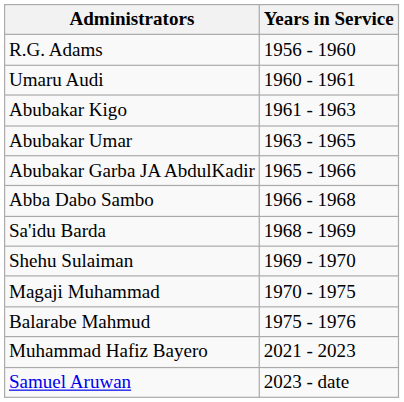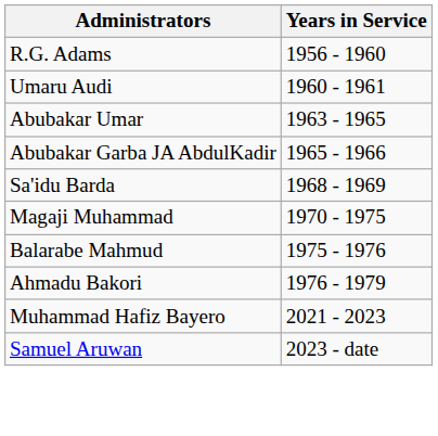 <table class="wikitable">
 <tr>
 <th>Administrators</th>
 <th>Years in Service</th>
 </tr>
 <tr>
 <td>R.G. Adams</td>
 <td>1956 - 1960</td>
 </tr>
 <tr>
 <td>Umaru Audi</td>
 <td>1960 - 1961</td>
 </tr>
 <tr>
-<td>Abubakar Kigo</td>
-<td>1961 - 1963</td>
-</tr>
-<tr>
 <td>Abubakar Umar</td>
 <td>1963 - 1965</td>
 </tr>
 <tr>
 <td>Abubakar Garba JA AbdulKadir</td>
 <td>1965 - 1966</td>
 </tr>
 <tr>
-<td>Abba Dabo Sambo</td>
-<td>1966 - 1968</td>
-</tr>
-<tr>
 <td>Sa'idu Barda</td>
 <td>1968 - 1969</td>
-</tr>
-<tr>
-<td>Shehu Sulaiman</td>
-<td>1969 - 1970</td>
 </tr>
 <tr>
 <td>Magaji Muhammad</td>
 <td>1970 - 1975</td>
 </tr>
 <tr>
 <td>Balarabe Mahmud</td>
 <td>1975 - 1976</td>
 </tr>
 <tr>
+<td>Ahmadu Bakori</td>
+<td>1976 - 1979</td>
+</tr>
+<tr>
 <td>Muhammad Hafiz Bayero</td>
 <td>2021 - 2023</td>
 </tr>
 <tr>
 <td><a href='#'>Samuel Aruwan</a></td>
 <td>2023 - date</td>
 </tr>
 </table>
